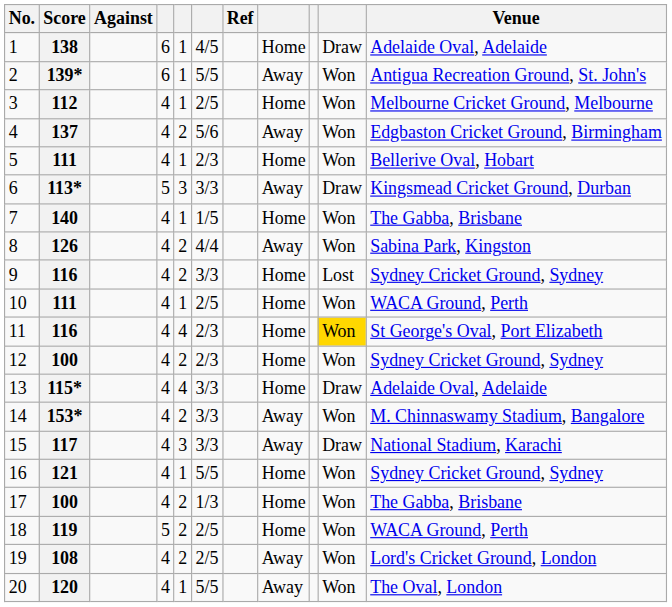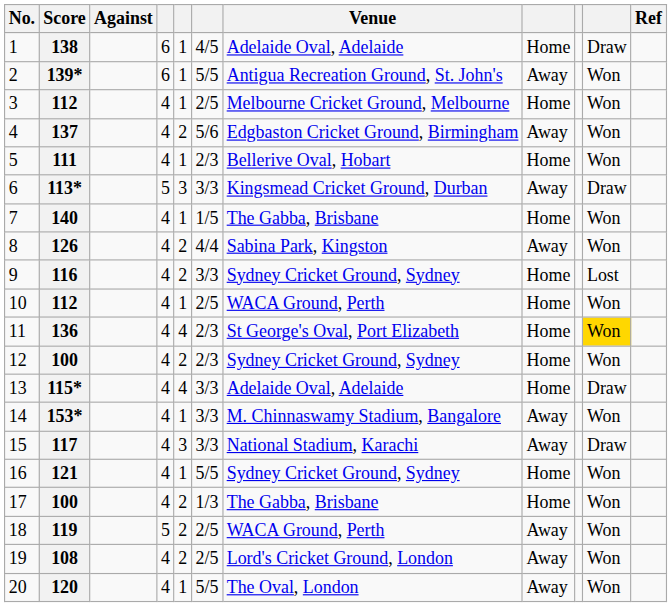 <table class="wikitable sortable">
 <tr>
 <th>No.</th>
 <th>Score</th>
 <th>Against</th>
 <th><a href='#'></a></th>
 <th><a href='#'></a></th>
 <th></th>
-<th>Ref</th>
+<th>Venue</th>
 <th></th>
 <th></th>
 <th></th>
-<th>Venue</th>
+<th>Ref</th>
 </tr>
 <tr>
 <td>1</td>
 <th scope="row"> 138</th>
 <td></td>
 <td>6</td>
 <td>1</td>
 <td>4/5</td>
-<td></td>
+<td><a href='#'>Adelaide Oval</a>, <a href='#'>Adelaide</a></td>
 <td>Home</td>
 <td></td>
 <td>Draw</td>
-<td><a href='#'>Adelaide Oval</a>, <a href='#'>Adelaide</a></td>
+<td></td>
 </tr>
 <tr>
 <td>2</td>
 <th scope="row"> 139*</th>
 <td></td>
 <td>6</td>
 <td>1</td>
 <td>5/5</td>
-<td></td>
+<td><a href='#'>Antigua Recreation Ground</a>, <a href='#'>St. John's</a></td>
 <td>Away</td>
 <td></td>
 <td>Won</td>
-<td><a href='#'>Antigua Recreation Ground</a>, <a href='#'>St. John's</a></td>
+<td></td>
 </tr>
 <tr>
 <td>3</td>
 <th scope="row"> 112</th>
 <td></td>
 <td>4</td>
 <td>1</td>
 <td>2/5</td>
-<td></td>
+<td><a href='#'>Melbourne Cricket Ground</a>, <a href='#'>Melbourne</a></td>
 <td>Home</td>
 <td></td>
 <td>Won</td>
-<td><a href='#'>Melbourne Cricket Ground</a>, <a href='#'>Melbourne</a></td>
+<td></td>
 </tr>
 <tr>
 <td>4</td>
 <th scope="row"> 137 </th>
 <td></td>
 <td>4</td>
 <td>2</td>
 <td>5/6</td>
-<td></td>
+<td><a href='#'>Edgbaston Cricket Ground</a>, <a href='#'>Birmingham</a></td>
 <td>Away</td>
 <td></td>
 <td>Won</td>
-<td><a href='#'>Edgbaston Cricket Ground</a>, <a href='#'>Birmingham</a></td>
+<td></td>
 </tr>
 <tr>
 <td>5</td>
 <th scope="row"> 111 </th>
 <td></td>
 <td>4</td>
 <td>1</td>
 <td>2/3</td>
-<td></td>
+<td><a href='#'>Bellerive Oval</a>, <a href='#'>Hobart</a></td>
 <td>Home</td>
 <td></td>
 <td>Won</td>
-<td><a href='#'>Bellerive Oval</a>, <a href='#'>Hobart</a></td>
+<td></td>
 </tr>
 <tr>
 <td>6</td>
 <th scope="row"> 113* </th>
 <td></td>
 <td>5</td>
 <td>3</td>
 <td>3/3</td>
-<td></td>
+<td><a href='#'>Kingsmead Cricket Ground</a>, <a href='#'>Durban</a></td>
 <td>Away</td>
 <td></td>
 <td>Draw</td>
-<td><a href='#'>Kingsmead Cricket Ground</a>, <a href='#'>Durban</a></td>
+<td></td>
 </tr>
 <tr>
 <td>7</td>
 <th scope="row"> 140</th>
 <td></td>
 <td>4</td>
 <td>1</td>
 <td>1/5</td>
-<td></td>
+<td><a href='#'>The Gabba</a>, <a href='#'>Brisbane</a></td>
 <td>Home</td>
 <td></td>
 <td>Won</td>
-<td><a href='#'>The Gabba</a>, <a href='#'>Brisbane</a></td>
+<td></td>
 </tr>
 <tr>
 <td>8</td>
 <th scope="row"> 126</th>
 <td></td>
 <td>4</td>
 <td>2</td>
 <td>4/4</td>
-<td></td>
+<td><a href='#'>Sabina Park</a>, <a href='#'>Kingston</a></td>
 <td>Away</td>
 <td></td>
 <td>Won</td>
-<td><a href='#'>Sabina Park</a>, <a href='#'>Kingston</a></td>
+<td></td>
 </tr>
 <tr>
 <td>9</td>
 <th scope="row"> 116</th>
 <td></td>
 <td>4</td>
 <td>2</td>
 <td>3/3</td>
-<td></td>
+<td><a href='#'>Sydney Cricket Ground</a>, <a href='#'>Sydney</a></td>
 <td>Home</td>
 <td></td>
 <td>Lost</td>
-<td><a href='#'>Sydney Cricket Ground</a>, <a href='#'>Sydney</a></td>
+<td></td>
 </tr>
 <tr>
 <td>10</td>
-<th scope="row"> 111</th>
+<th scope="row"> 112</th>
 <td></td>
 <td>4</td>
 <td>1</td>
 <td>2/5</td>
-<td></td>
+<td><a href='#'>WACA Ground</a>, <a href='#'>Perth</a></td>
 <td>Home</td>
 <td></td>
 <td>Won</td>
-<td><a href='#'>WACA Ground</a>, <a href='#'>Perth</a></td>
+<td></td>
 </tr>
 <tr>
 <td>11</td>
-<th scope="row"> 116 </th>
+<th scope="row"> 136 </th>
 <td></td>
 <td>4</td>
 <td>4</td>
 <td>2/3</td>
-<td></td>
+<td><a href='#'>St George's Oval</a>, <a href='#'>Port Elizabeth</a></td>
 <td>Home</td>
 <td></td>
 <td style="background: gold;">Won</td>
-<td><a href='#'>St George's Oval</a>, <a href='#'>Port Elizabeth</a></td>
+<td></td>
 </tr>
 <tr>
 <td>12</td>
 <th scope="row"> 100</th>
 <td></td>
 <td>4</td>
 <td>2</td>
 <td>2/3</td>
-<td></td>
+<td><a href='#'>Sydney Cricket Ground</a>, <a href='#'>Sydney</a></td>
 <td>Home</td>
 <td></td>
 <td>Won</td>
-<td><a href='#'>Sydney Cricket Ground</a>, <a href='#'>Sydney</a></td>
+<td></td>
 </tr>
 <tr>
 <td>13</td>
 <th scope="row"> 115*</th>
 <td></td>
 <td>4</td>
 <td>4</td>
 <td>3/3</td>
-<td></td>
+<td><a href='#'>Adelaide Oval</a>, <a href='#'>Adelaide</a></td>
 <td>Home</td>
 <td></td>
 <td>Draw</td>
-<td><a href='#'>Adelaide Oval</a>, <a href='#'>Adelaide</a></td>
+<td></td>
 </tr>
 <tr>
 <td>14</td>
 <th scope="row"> 153*</th>
 <td></td>
 <td>4</td>
-<td>2</td>
+<td>1</td>
 <td>3/3</td>
-<td></td>
+<td><a href='#'>M. Chinnaswamy Stadium</a>, <a href='#'>Bangalore</a></td>
 <td>Away</td>
 <td></td>
 <td>Won</td>
-<td><a href='#'>M. Chinnaswamy Stadium</a>, <a href='#'>Bangalore</a></td>
+<td></td>
 </tr>
 <tr>
 <td>15</td>
 <th scope="row"> 117</th>
 <td></td>
 <td>4</td>
 <td>3</td>
 <td>3/3</td>
-<td></td>
+<td><a href='#'>National Stadium</a>, <a href='#'>Karachi</a></td>
 <td>Away</td>
 <td></td>
 <td>Draw</td>
-<td><a href='#'>National Stadium</a>, <a href='#'>Karachi</a></td>
+<td></td>
 </tr>
 <tr>
 <td>16</td>
 <th scope="row"> 121</th>
 <td></td>
 <td>4</td>
 <td>1</td>
 <td>5/5</td>
-<td></td>
+<td><a href='#'>Sydney Cricket Ground</a>, <a href='#'>Sydney</a></td>
 <td>Home</td>
 <td></td>
 <td>Won</td>
-<td><a href='#'>Sydney Cricket Ground</a>, <a href='#'>Sydney</a></td>
+<td></td>
 </tr>
 <tr>
 <td>17</td>
 <th scope="row"> 100</th>
 <td></td>
 <td>4</td>
 <td>2</td>
 <td>1/3</td>
-<td></td>
+<td><a href='#'>The Gabba</a>, <a href='#'>Brisbane</a></td>
 <td>Home</td>
 <td></td>
 <td>Won</td>
-<td><a href='#'>The Gabba</a>, <a href='#'>Brisbane</a></td>
+<td></td>
 </tr>
 <tr>
 <td>18</td>
 <th scope="row"> 119 </th>
 <td></td>
 <td>5</td>
 <td>2</td>
 <td>2/5</td>
-<td></td>
-<td>Home</td>
+<td><a href='#'>WACA Ground</a>, <a href='#'>Perth</a></td>
+<td>Away</td>
 <td></td>
 <td>Won</td>
-<td><a href='#'>WACA Ground</a>, <a href='#'>Perth</a></td>
+<td></td>
 </tr>
 <tr>
 <td>19</td>
 <th scope="row"> 108</th>
 <td></td>
 <td>4</td>
 <td>2</td>
 <td>2/5</td>
-<td></td>
+<td><a href='#'>Lord's Cricket Ground</a>, <a href='#'>London</a></td>
 <td>Away</td>
 <td></td>
 <td>Won</td>
-<td><a href='#'>Lord's Cricket Ground</a>, <a href='#'>London</a></td>
+<td></td>
 </tr>
 <tr>
 <td>20</td>
 <th scope="row"> 120</th>
 <td></td>
 <td>4</td>
 <td>1</td>
 <td>5/5</td>
-<td></td>
+<td><a href='#'>The Oval</a>, <a href='#'>London</a></td>
 <td>Away</td>
 <td></td>
 <td>Won</td>
-<td><a href='#'>The Oval</a>, <a href='#'>London</a></td>
+<td></td>
 </tr>
 </table>
